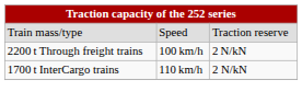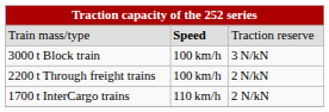 <table class="wikitable float" width="400">
 <tr>
 <th colspan="3" style="color:#FFFFFF; background:#AA0000;">Traction capacity of the 252 series</th>
 </tr>
 <tr style="background:#DFDFDF">
 <td>Train mass/type</td>
-<td>Speed</td>
+<td><strong>Speed</strong></td>
 <td>Traction reserve</td>
+</tr>
+<tr>
+<td>3000 t Block train</td>
+<td>100 km/h</td>
+<td>3 N/kN</td>
 </tr>
 <tr>
 <td>2200 t Through freight trains</td>
 <td>100 km/h</td>
 <td>2 N/kN</td>
 </tr>
 <tr>
 <td>1700 t InterCargo trains</td>
 <td>110 km/h</td>
 <td>2 N/kN</td>
 </tr>
 <tr>
 </tr>
 </table>
